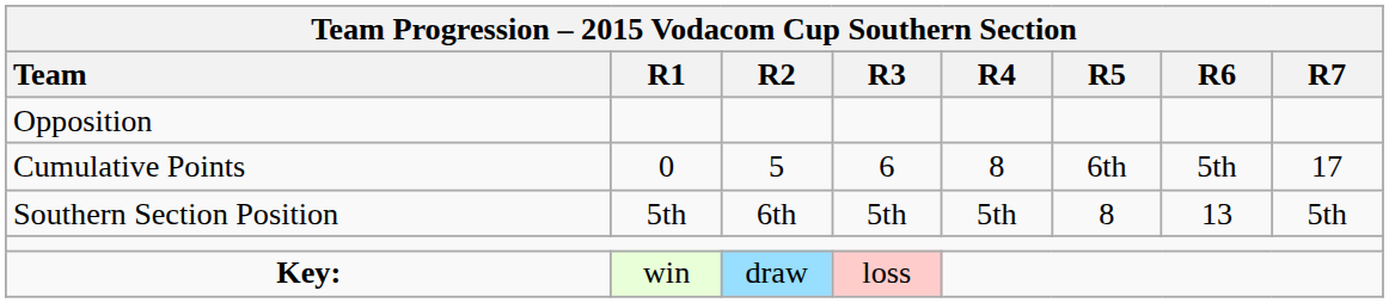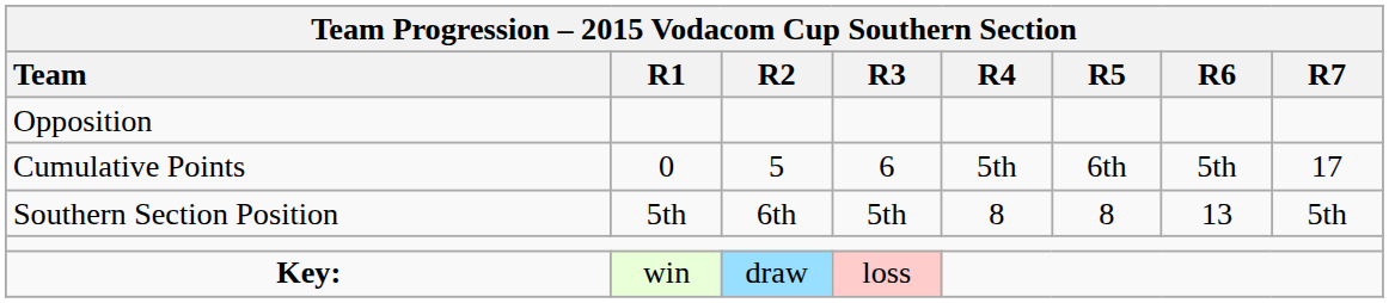 <table class="wikitable collapsible" style="text-align:center; line-height:100%; width:40%; font-size:90%">
 <tr>
 <th colspan=100%>Team Progression – 2015 Vodacom Cup Southern Section</th>
 </tr>
 <tr>
 <th style="text-align:left; width:44%;">Team</th>
 <th style="width:8%;">R1</th>
 <th style="width:8%;">R2</th>
 <th style="width:8%;">R3</th>
 <th style="width:8%;">R4</th>
 <th style="width:8%;">R5</th>
 <th style="width:8%;">R6</th>
 <th style="width:8%;">R7</th>
 </tr>
 <tr>
 <td align=left>Opposition</td>
 <td></td>
 <td></td>
 <td></td>
 <td></td>
 <td></td>
 <td></td>
 <td></td>
 </tr>
 <tr>
 <td align=left>Cumulative Points</td>
 <td>0</td>
 <td>5</td>
 <td>6</td>
-<td>8</td>
+<td>5th</td>
 <td>6th</td>
 <td>5th</td>
 <td>17</td>
 </tr>
 <tr>
 <td align=left>Southern Section Position</td>
 <td>5th</td>
 <td>6th</td>
 <td>5th</td>
-<td>5th</td>
+<td>8</td>
 <td>8</td>
 <td>13</td>
 <td>5th</td>
 </tr>
 <tr>
 <td colspan="100%" style="text-align:center;"></td>
 </tr>
 <tr>
 <td><strong>Key:</strong></td>
 <td style="background:#E8FFD8;">win</td>
 <td style="background:#97DEFF;">draw</td>
 <td style="background:#FFCCCC;">loss</td>
 <td colspan="100%"></td>
 </tr>
 </table>
